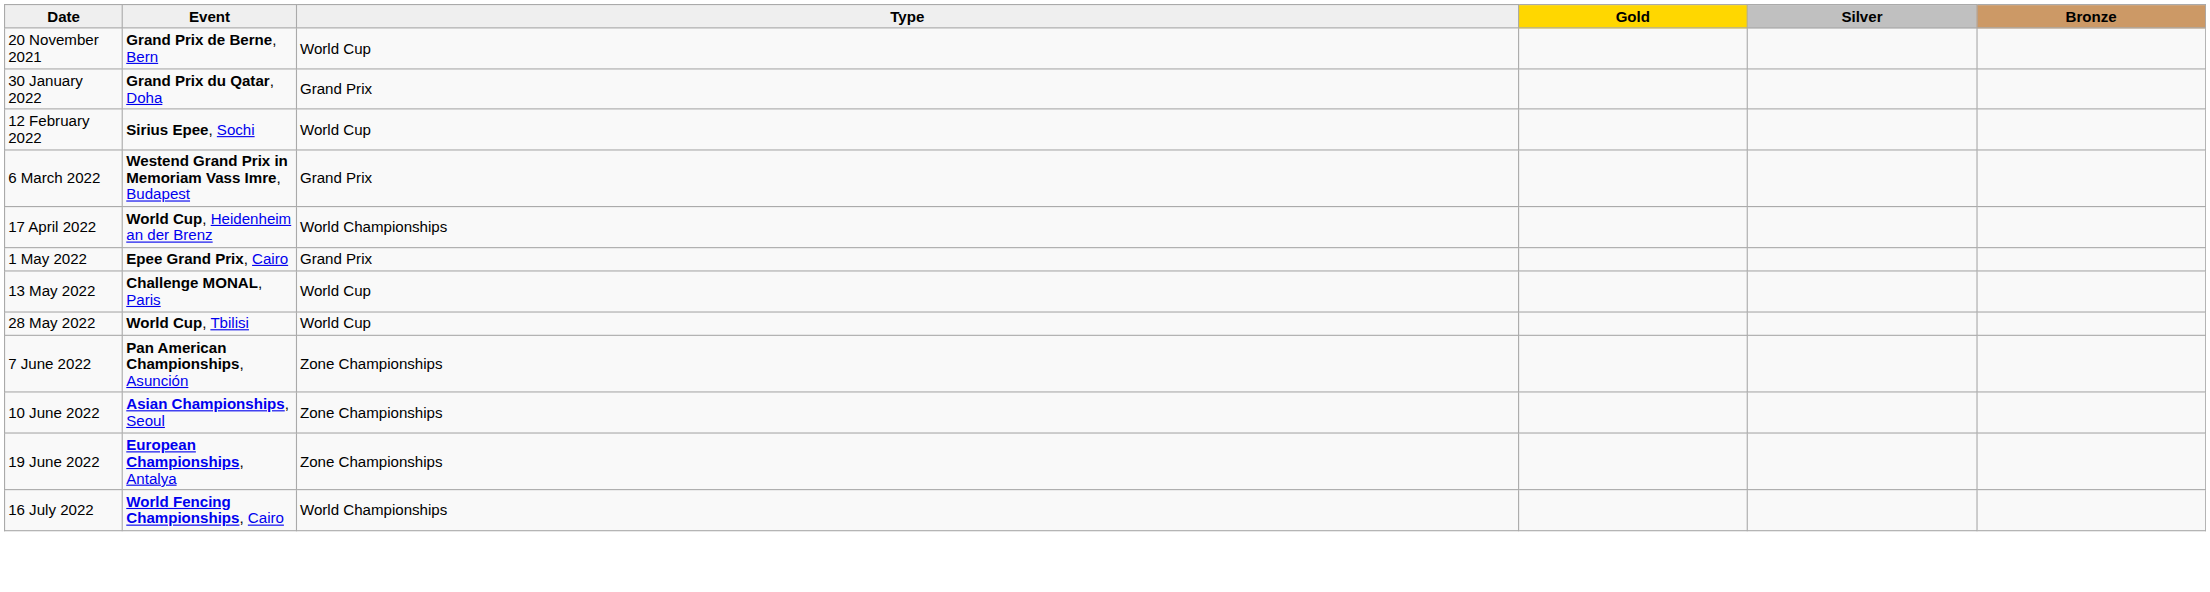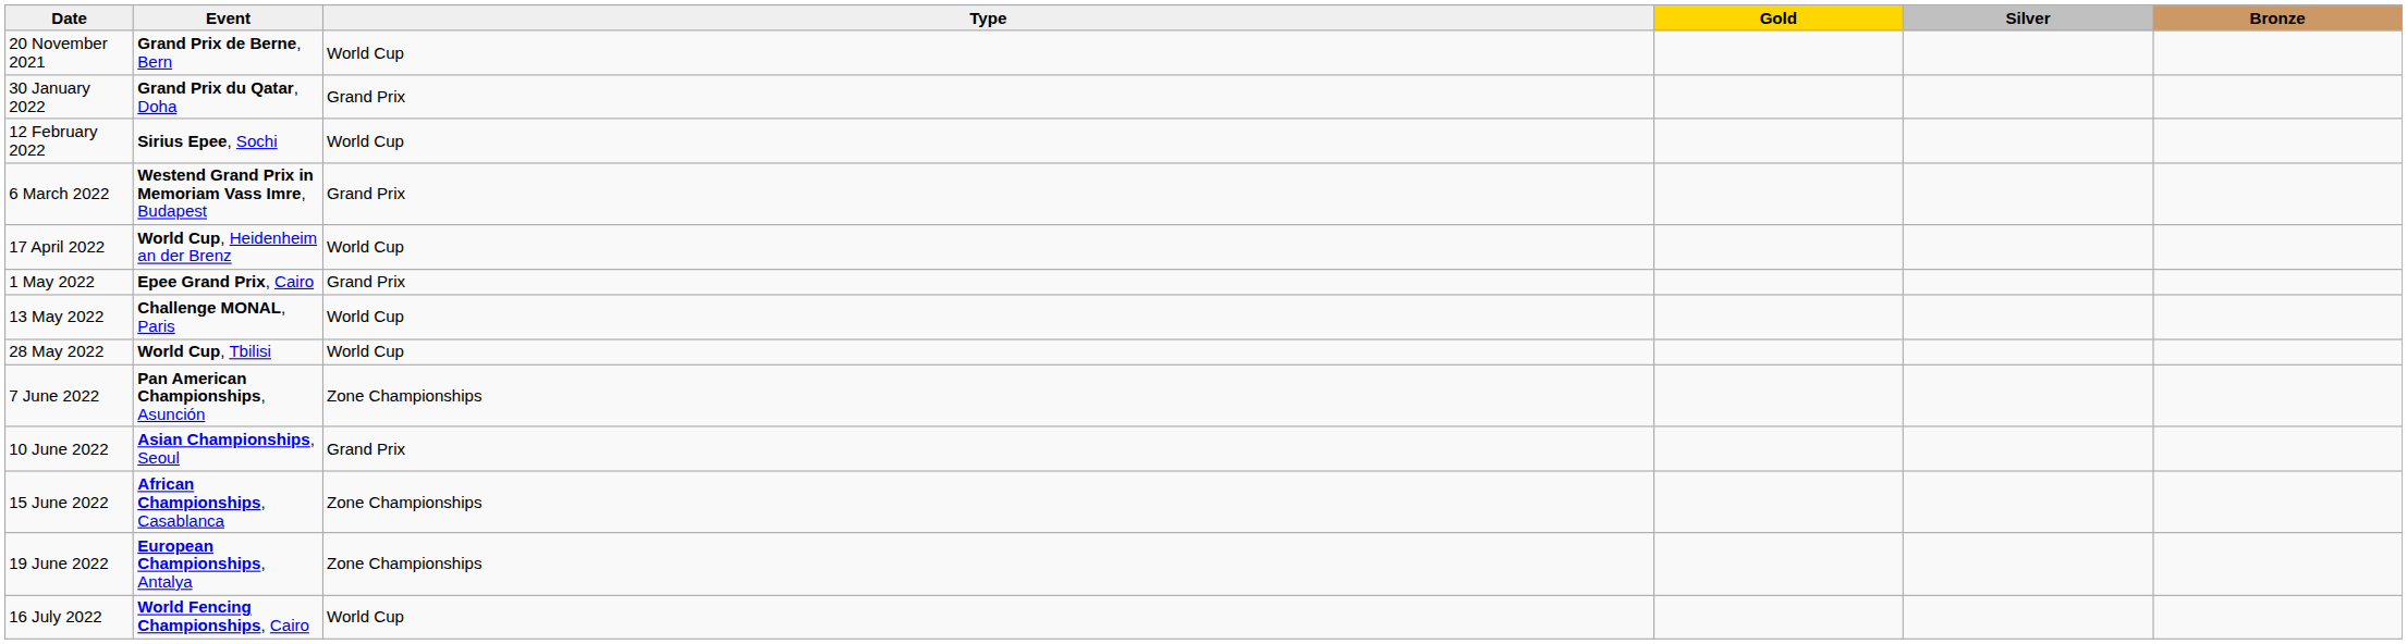 <table class="wikitable sortable" style="font-size: 85%" width="100%">
 <tr align=center>
 <th scope=col style="width:100px; background: #efefef;">Date</th>
 <th scope=col style="width:150px; background: #efefef;">Event</th>
 <th scope=col style="background: #efefef;">Type</th>
 <th scope=col colspan=1 style="width:200px; background: gold;">Gold</th>
 <th scope=col colspan=1 style="width:200px; background: silver;">Silver</th>
 <th scope=col colspan=1 style="width:200px; background: #cc9966;">Bronze</th>
 </tr>
 <tr>
 <td>20 November 2021</td>
 <td><strong>Grand Prix de Berne</strong>, <a href='#'>Bern</a></td>
 <td>World Cup</td>
 <td></td>
 <td></td>
 <td><br></td>
 </tr>
 <tr>
 <td>30 January 2022</td>
 <td><strong>Grand Prix du Qatar</strong>, <a href='#'>Doha</a></td>
 <td>Grand Prix</td>
 <td></td>
 <td></td>
 <td><br></td>
 </tr>
 <tr>
 <td>12 February 2022</td>
 <td><strong>Sirius Epee</strong>, <a href='#'>Sochi</a></td>
 <td>World Cup</td>
 <td></td>
 <td></td>
 <td><br></td>
 </tr>
 <tr>
 <td>6 March 2022</td>
 <td><strong>Westend Grand Prix in Memoriam Vass Imre</strong>, <a href='#'>Budapest</a></td>
 <td>Grand Prix</td>
 <td></td>
 <td></td>
 <td><br></td>
 </tr>
 <tr>
 <td>17 April 2022</td>
 <td><strong>World Cup</strong>, <a href='#'>Heidenheim an der Brenz</a></td>
-<td>World Championships</td>
+<td>World Cup</td>
 <td></td>
 <td></td>
 <td><br></td>
 </tr>
 <tr>
 <td>1 May 2022</td>
 <td><strong>Epee Grand Prix</strong>, <a href='#'>Cairo</a></td>
 <td>Grand Prix</td>
 <td></td>
 <td></td>
 <td><br></td>
 </tr>
 <tr>
 <td>13 May 2022</td>
 <td><strong>Challenge MONAL</strong>, <a href='#'>Paris</a></td>
 <td>World Cup</td>
 <td></td>
 <td></td>
 <td><br></td>
 </tr>
 <tr>
 <td>28 May 2022</td>
 <td><strong>World Cup</strong>, <a href='#'>Tbilisi</a></td>
 <td>World Cup</td>
 <td></td>
 <td></td>
 <td><br></td>
 </tr>
 <tr>
 <td>7 June 2022</td>
 <td><strong>Pan American Championships</strong>, <a href='#'>Asunción</a></td>
 <td>Zone Championships</td>
 <td></td>
 <td></td>
 <td><br></td>
 </tr>
 <tr>
 <td>10 June 2022</td>
 <td><strong><a href='#'>Asian Championships</a></strong>, <a href='#'>Seoul</a></td>
+<td>Grand Prix</td>
+<td></td>
+<td></td>
+<td><br></td>
+</tr>
+<tr>
+<td>15 June 2022</td>
+<td><strong><a href='#'>African Championships</a></strong>, <a href='#'>Casablanca</a></td>
 <td>Zone Championships</td>
 <td></td>
 <td></td>
 <td><br></td>
 </tr>
 <tr>
 <td>19 June 2022</td>
 <td><strong><a href='#'>European Championships</a></strong>, <a href='#'>Antalya</a></td>
 <td>Zone Championships</td>
 <td></td>
 <td></td>
 <td><br></td>
 </tr>
 <tr>
 <td>16 July 2022</td>
 <td><strong><a href='#'>World Fencing Championships</a></strong>, <a href='#'>Cairo</a></td>
-<td>World Championships</td>
+<td>World Cup</td>
 <td></td>
 <td></td>
 <td><br></td>
 </tr>
 </table>
